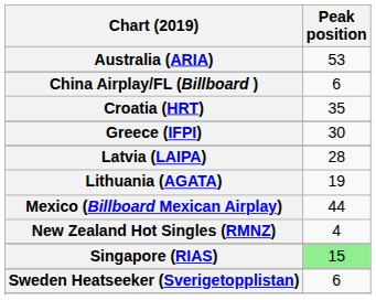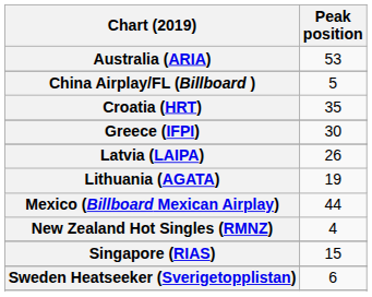 <table class="wikitable sortable plainrowheaders" style="text-align:center">
 <tr>
 <th scope="col">Chart (2019)</th>
 <th scope="col">Peak<br>position</th>
 </tr>
 <tr>
 <th scope="row">Australia (<a href='#'>ARIA</a>)</th>
 <td>53</td>
 </tr>
 <tr>
 </tr>
 <tr>
 </tr>
 <tr>
 </tr>
 <tr>
 </tr>
 <tr>
 <th scope="row">China Airplay/FL (<em>Billboard </em>)</th>
-<td>6</td>
+<td>5</td>
 </tr>
 <tr>
 <th scope="row">Croatia (<a href='#'>HRT</a>)</th>
 <td>35</td>
 </tr>
 <tr>
 </tr>
 <tr>
 <th scope="row">Greece (<a href='#'>IFPI</a>)</th>
 <td>30</td>
 </tr>
 <tr>
 </tr>
 <tr>
 </tr>
 <tr>
 <th scope="row">Latvia (<a href='#'>LAIPA</a>)</th>
-<td>28</td>
+<td>26</td>
 </tr>
 <tr>
 <th scope="row">Lithuania (<a href='#'>AGATA</a>)</th>
 <td>19</td>
 </tr>
 <tr>
 <th scope="row">Mexico (<a href='#'><em>Billboard</em> Mexican Airplay</a>)</th>
 <td>44</td>
 </tr>
 <tr>
 <th scope="row">New Zealand Hot Singles (<a href='#'>RMNZ</a>)</th>
 <td>4</td>
 </tr>
 <tr>
 </tr>
 <tr>
 <th scope="row">Singapore (<a href='#'>RIAS</a>)</th>
-<td style="background: lightgreen;">15</td>
+<td>15</td>
 </tr>
 <tr>
 </tr>
 <tr>
 <th scope="row">Sweden Heatseeker (<a href='#'>Sverigetopplistan</a>)</th>
 <td>6</td>
 </tr>
 <tr>
 </tr>
 <tr>
 </tr>
 <tr>
 </tr>
 <tr>
 </tr>
 <tr>
 </tr>
 <tr>
 </tr>
 </table>
